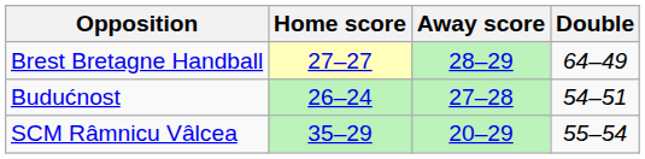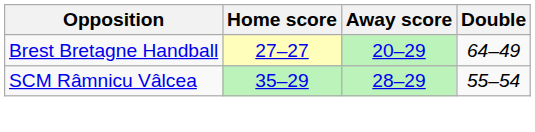 <table class="wikitable" style="text-align: center">
 <tr>
 <th>Opposition</th>
 <th>Home score</th>
 <th>Away score</th>
 <th>Double</th>
 </tr>
 <tr>
 <td align="left"> <a href='#'>Brest Bretagne Handball</a></td>
 <td bgcolor=#FFFFBB><a href='#'>27–27</a></td>
-<td bgcolor=#BBF3BB><a href='#'>28–29</a></td>
+<td bgcolor=#BBF3BB><a href='#'>20–29</a></td>
 <td><em>64–49</em></td>
-</tr>
-<tr>
-<td align="left"> <a href='#'>Budućnost</a></td>
-<td bgcolor=#BBF3BB><a href='#'>26–24</a></td>
-<td bgcolor=#BBF3BB><a href='#'>27–28</a></td>
-<td><em>54–51</em></td>
 </tr>
 <tr>
 <td align="left"> <a href='#'>SCM Râmnicu Vâlcea</a></td>
 <td bgcolor=#BBF3BB><a href='#'>35–29</a></td>
-<td bgcolor=#BBF3BB><a href='#'>20–29</a></td>
+<td bgcolor=#BBF3BB><a href='#'>28–29</a></td>
 <td><em>55–54</em></td>
 </tr>
 </table>
